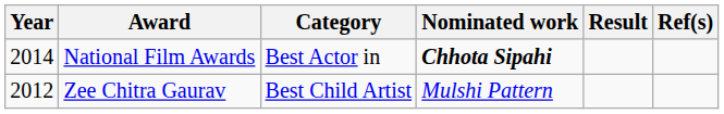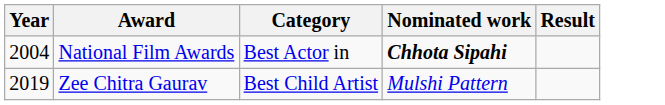 <table class="wikitable">
 <tr>
 <th>Year</th>
 <th>Award</th>
 <th>Category</th>
 <th>Nominated work</th>
 <th>Result</th>
-<th>Ref(s)</th>
 </tr>
 <tr>
-<td>2014</td>
+<td>2004</td>
 <td><a href='#'>National Film Awards</a></td>
 <td><a href='#'>Best Actor</a> in</td>
 <td><strong><em>Chhota Sipahi</em></strong></td>
 <td></td>
-<td></td>
 </tr>
 <tr>
-<td>2012</td>
+<td>2019</td>
 <td><a href='#'>Zee Chitra Gaurav</a></td>
 <td><a href='#'>Best Child Artist</a></td>
 <td><em><a href='#'>Mulshi Pattern</a></em></td>
 <td></td>
-<td></td>
 </tr>
 </table>
